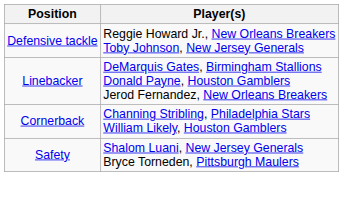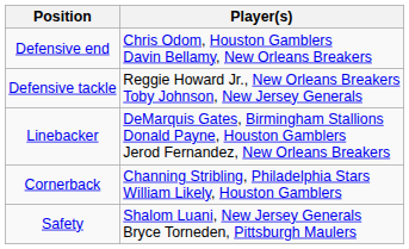 <table class="wikitable">
 <tr>
 <th>Position</th>
 <th>Player(s)</th>
+</tr>
+<tr>
+<td style="text-align:center"><a href='#'>Defensive end</a></td>
+<td> <a href='#'>Chris Odom</a>, <a href='#'>Houston Gamblers</a><br> <a href='#'>Davin Bellamy</a>, <a href='#'>New Orleans Breakers</a></td>
 </tr>
 <tr>
 <td style="text-align:center"><a href='#'>Defensive tackle</a></td>
 <td> Reggie Howard Jr., <a href='#'>New Orleans Breakers</a><br> <a href='#'>Toby Johnson</a>, <a href='#'>New Jersey Generals</a></td>
 </tr>
 <tr>
 <td style="text-align:center"><a href='#'>Linebacker</a></td>
 <td> <a href='#'>DeMarquis Gates</a>, <a href='#'>Birmingham Stallions</a><br> <a href='#'>Donald Payne</a>, <a href='#'>Houston Gamblers</a><br> Jerod Fernandez, <a href='#'>New Orleans Breakers</a></td>
 </tr>
 <tr>
 <td style="text-align:center"><a href='#'>Cornerback</a></td>
 <td> <a href='#'>Channing Stribling</a>, <a href='#'>Philadelphia Stars</a><br> <a href='#'>William Likely</a>, <a href='#'>Houston Gamblers</a></td>
 </tr>
 <tr>
 <td style="text-align:center"><a href='#'>Safety</a></td>
 <td> <a href='#'>Shalom Luani</a>, <a href='#'>New Jersey Generals</a><br> Bryce Torneden, <a href='#'>Pittsburgh Maulers</a></td>
 </tr>
 </table>
